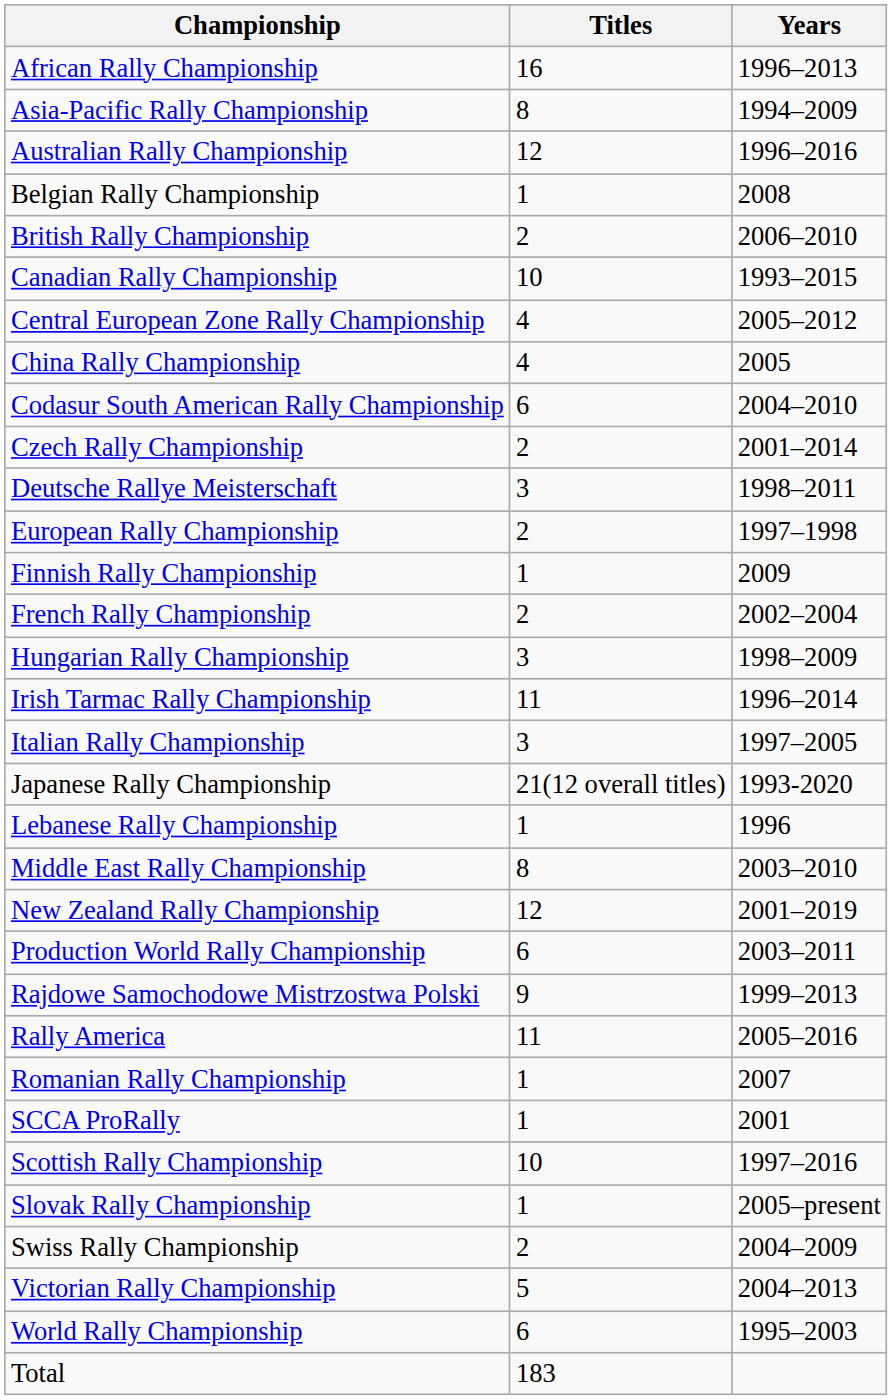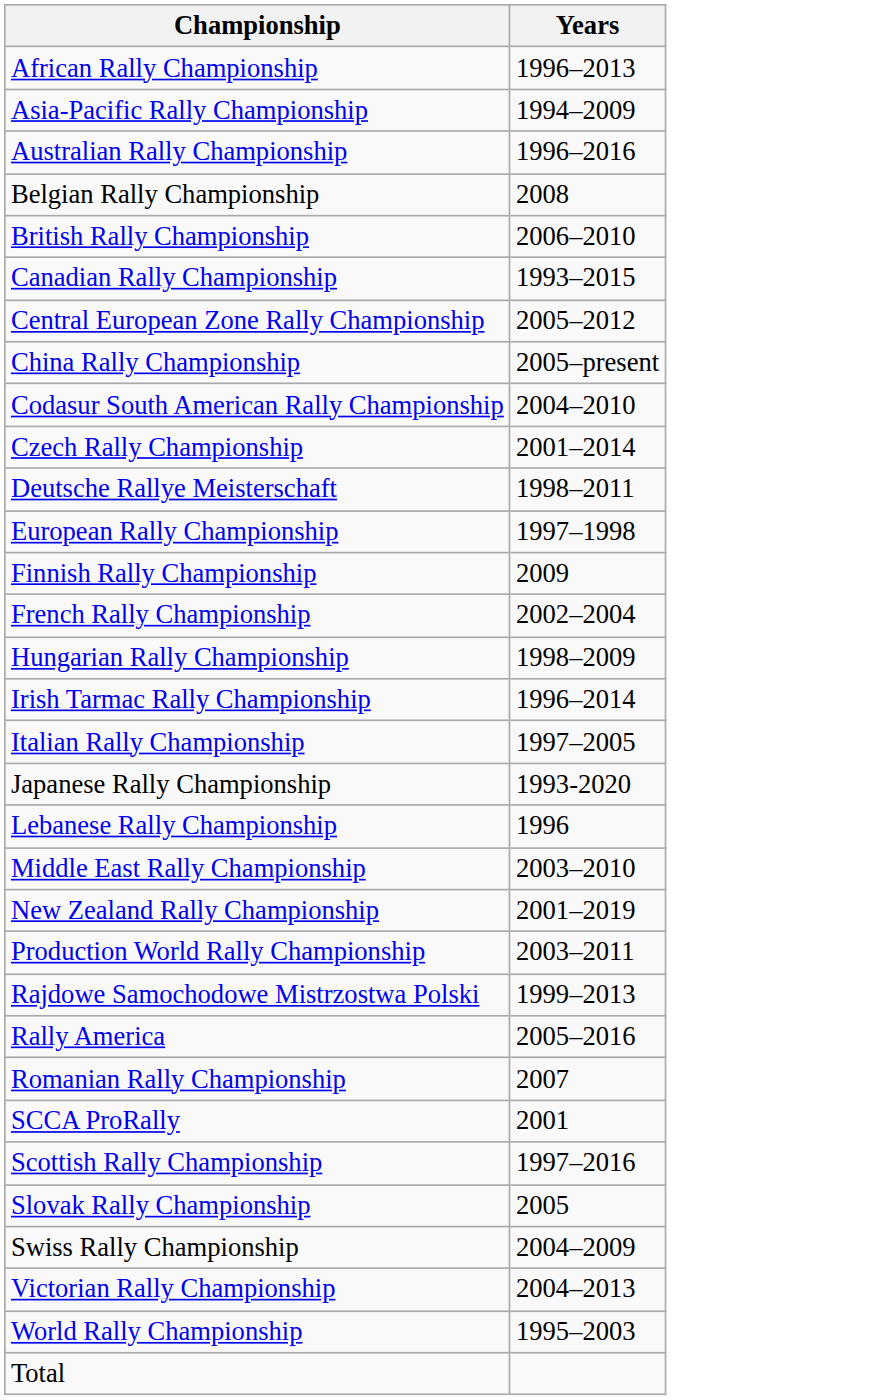 <table class="wikitable sortable mw-collapsible mw-collapsed">
 <tr>
 <th>Championship</th>
-<th>Titles</th>
 <th>Years</th>
 </tr>
 <tr>
 <td><a href='#'>African Rally Championship</a></td>
-<td>16</td>
 <td>1996–2013</td>
 </tr>
 <tr>
 <td><a href='#'>Asia-Pacific Rally Championship</a></td>
-<td>8</td>
 <td>1994–2009</td>
 </tr>
 <tr>
 <td><a href='#'>Australian Rally Championship</a></td>
-<td>12</td>
 <td>1996–2016</td>
 </tr>
 <tr>
 <td>Belgian Rally Championship</td>
-<td>1</td>
 <td>2008</td>
 </tr>
 <tr>
 <td><a href='#'>British Rally Championship</a></td>
-<td>2</td>
 <td>2006–2010</td>
 </tr>
 <tr>
 <td><a href='#'>Canadian Rally Championship</a></td>
-<td>10</td>
 <td>1993–2015</td>
 </tr>
 <tr>
 <td><a href='#'>Central European Zone Rally Championship</a></td>
-<td>4</td>
 <td>2005–2012</td>
 </tr>
 <tr>
 <td><a href='#'>China Rally Championship</a></td>
-<td>4</td>
-<td>2005</td>
+<td>2005–present</td>
 </tr>
 <tr>
 <td><a href='#'>Codasur South American Rally Championship</a></td>
-<td>6</td>
 <td>2004–2010</td>
 </tr>
 <tr>
 <td><a href='#'>Czech Rally Championship</a></td>
-<td>2</td>
 <td>2001–2014</td>
 </tr>
 <tr>
 <td><a href='#'>Deutsche Rallye Meisterschaft</a></td>
-<td>3</td>
 <td>1998–2011</td>
 </tr>
 <tr>
 <td><a href='#'>European Rally Championship</a></td>
-<td>2</td>
 <td>1997–1998</td>
 </tr>
 <tr>
 <td><a href='#'>Finnish Rally Championship</a></td>
-<td>1</td>
 <td>2009</td>
 </tr>
 <tr>
 <td><a href='#'>French Rally Championship</a></td>
-<td>2</td>
 <td>2002–2004</td>
 </tr>
 <tr>
 <td><a href='#'>Hungarian Rally Championship</a></td>
-<td>3</td>
 <td>1998–2009</td>
 </tr>
 <tr>
 <td><a href='#'>Irish Tarmac Rally Championship</a></td>
-<td>11</td>
 <td>1996–2014</td>
 </tr>
 <tr>
 <td><a href='#'>Italian Rally Championship</a></td>
-<td>3</td>
 <td>1997–2005</td>
 </tr>
 <tr>
 <td>Japanese Rally Championship</td>
-<td>21(12 overall titles)</td>
 <td>1993-2020</td>
 </tr>
 <tr>
 <td><a href='#'>Lebanese Rally Championship</a></td>
-<td>1</td>
 <td>1996</td>
 </tr>
 <tr>
 <td><a href='#'>Middle East Rally Championship</a></td>
-<td>8</td>
 <td>2003–2010</td>
 </tr>
 <tr>
 <td><a href='#'>New Zealand Rally Championship</a></td>
-<td>12</td>
 <td>2001–2019</td>
 </tr>
 <tr>
 <td><a href='#'>Production World Rally Championship</a></td>
-<td>6</td>
 <td>2003–2011</td>
 </tr>
 <tr>
 <td><a href='#'>Rajdowe Samochodowe Mistrzostwa Polski</a></td>
-<td>9</td>
 <td>1999–2013</td>
 </tr>
 <tr>
 <td><a href='#'>Rally America</a></td>
-<td>11</td>
 <td>2005–2016</td>
 </tr>
 <tr>
 <td><a href='#'>Romanian Rally Championship</a></td>
-<td>1</td>
 <td>2007</td>
 </tr>
 <tr>
 <td><a href='#'>SCCA ProRally</a></td>
-<td>1</td>
 <td>2001</td>
 </tr>
 <tr>
 <td><a href='#'>Scottish Rally Championship</a></td>
-<td>10</td>
 <td>1997–2016</td>
 </tr>
 <tr>
 <td><a href='#'>Slovak Rally Championship</a></td>
-<td>1</td>
-<td>2005–present</td>
+<td>2005</td>
 </tr>
 <tr>
 <td>Swiss Rally Championship</td>
-<td>2</td>
 <td>2004–2009</td>
 </tr>
 <tr>
 <td><a href='#'>Victorian Rally Championship</a></td>
-<td>5</td>
 <td>2004–2013</td>
 </tr>
 <tr>
 <td><a href='#'>World Rally Championship</a></td>
-<td>6</td>
 <td>1995–2003</td>
 </tr>
 <tr class="sortbottom">
 <td>Total</td>
-<td>183</td>
 <td></td>
 </tr>
 </table>
